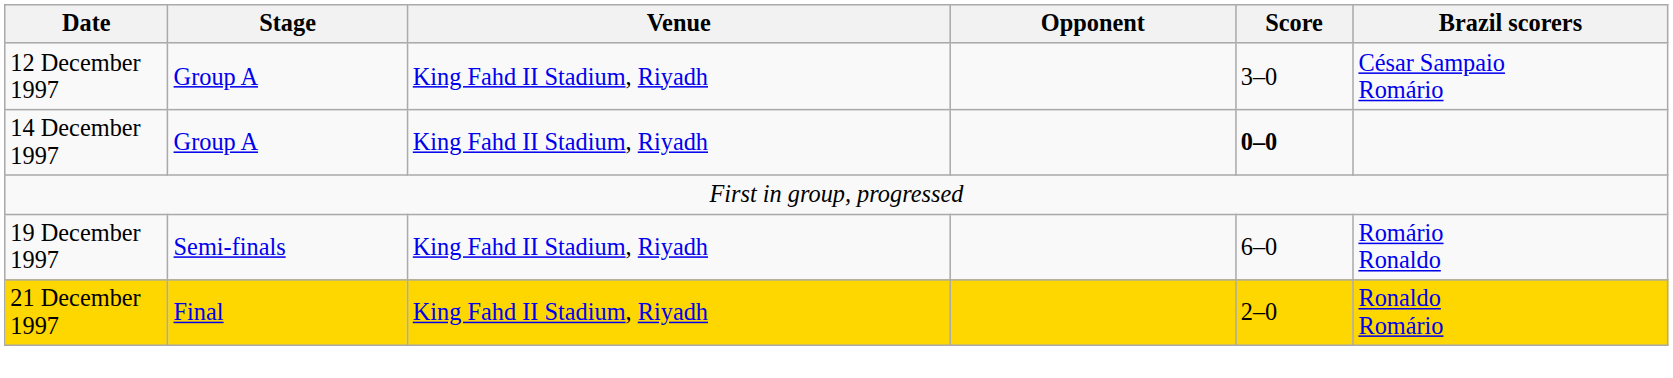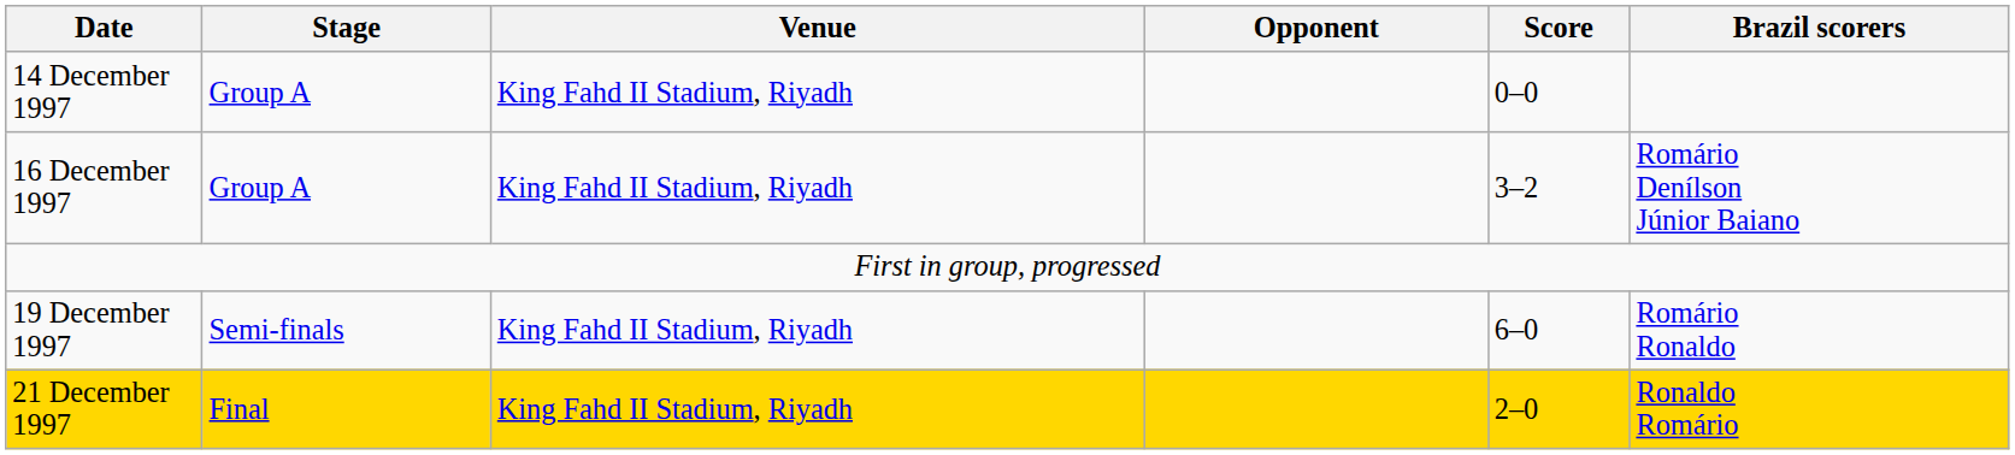 <table class="wikitable">
 <tr>
 <th width=100px>Date</th>
 <th width=150px>Stage</th>
 <th width=350px>Venue</th>
 <th width=180px>Opponent</th>
 <th width=70px>Score</th>
 <th width=200px>Brazil scorers</th>
 </tr>
 <tr>
-<td>12 December 1997</td>
-<td><a href='#'>Group A</a></td>
-<td><a href='#'>King Fahd II Stadium</a>, <a href='#'>Riyadh</a></td>
-<td></td>
-<td>3–0</td>
-<td><a href='#'>César Sampaio</a>  <br> <a href='#'>Romário</a> </td>
-</tr>
-<tr>
 <td>14 December 1997</td>
 <td><a href='#'>Group A</a></td>
 <td><a href='#'>King Fahd II Stadium</a>, <a href='#'>Riyadh</a></td>
 <td></td>
-<td><strong>0–0</strong></td>
+<td>0–0</td>
 <td></td>
+</tr>
+<tr>
+<td>16 December 1997</td>
+<td><a href='#'>Group A</a></td>
+<td><a href='#'>King Fahd II Stadium</a>, <a href='#'>Riyadh</a></td>
+<td></td>
+<td>3–2</td>
+<td><a href='#'>Romário</a>  <br> <a href='#'>Denílson</a>  <br> <a href='#'>Júnior Baiano</a> </td>
 </tr>
 <tr>
 <td colspan="6" style="text-align:center;"><em>First in group, progressed</em></td>
 </tr>
 <tr>
 <td>19 December 1997</td>
 <td><a href='#'>Semi-finals</a></td>
 <td><a href='#'>King Fahd II Stadium</a>, <a href='#'>Riyadh</a></td>
 <td></td>
 <td>6–0</td>
 <td><a href='#'>Romário</a>  <br> <a href='#'>Ronaldo</a> </td>
 </tr>
 <tr style="background:gold;">
 <td>21 December 1997</td>
 <td><a href='#'>Final</a></td>
 <td><a href='#'>King Fahd II Stadium</a>, <a href='#'>Riyadh</a></td>
 <td></td>
 <td>2–0</td>
 <td><a href='#'>Ronaldo</a>  <br> <a href='#'>Romário</a> </td>
 </tr>
 </table>
